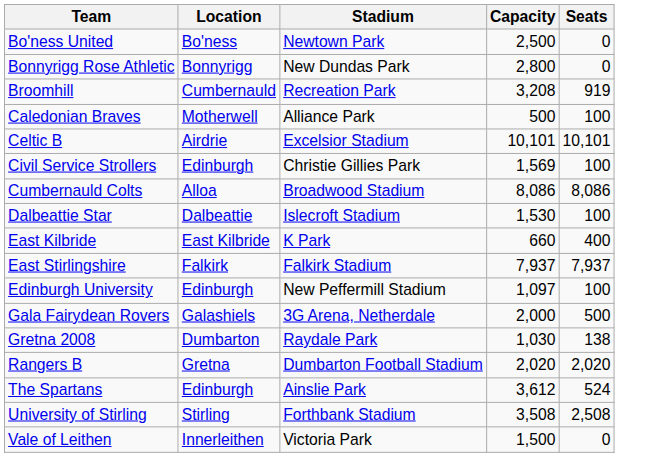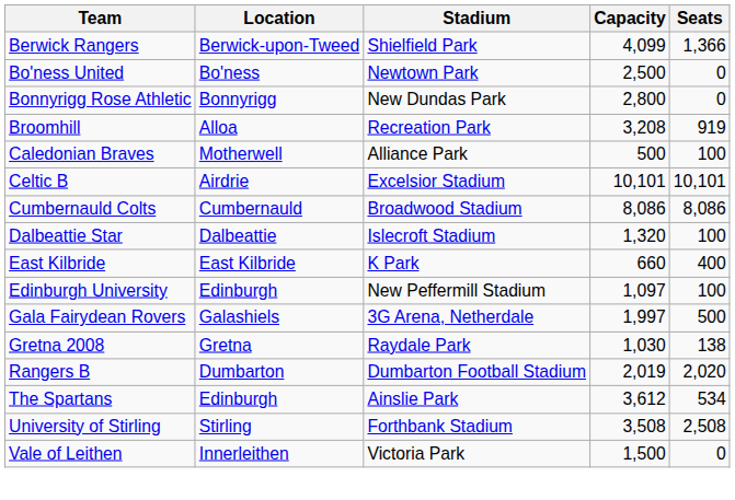 <table class="wikitable sortable">
 <tr>
 <th>Team</th>
 <th>Location</th>
 <th>Stadium</th>
 <th data-sort-type="number">Capacity</th>
 <th data-sort-type="number">Seats</th>
+</tr>
+<tr>
+<td><a href='#'>Berwick Rangers</a></td>
+<td><a href='#'>Berwick-upon-Tweed</a></td>
+<td><a href='#'>Shielfield Park</a></td>
+<td align=right>4,099</td>
+<td align=right>1,366</td>
 </tr>
 <tr>
 <td><a href='#'>Bo'ness United</a></td>
 <td><a href='#'>Bo'ness</a></td>
 <td><a href='#'>Newtown Park</a></td>
 <td align=right>2,500</td>
 <td align=right>0</td>
 </tr>
 <tr>
 <td><a href='#'>Bonnyrigg Rose Athletic</a></td>
 <td><a href='#'>Bonnyrigg</a></td>
 <td>New Dundas Park</td>
 <td align=right>2,800</td>
 <td align=right>0</td>
 </tr>
 <tr>
 <td><a href='#'>Broomhill</a></td>
-<td><a href='#'>Cumbernauld</a></td>
+<td><a href='#'>Alloa</a></td>
 <td><a href='#'>Recreation Park</a></td>
 <td align=right>3,208</td>
 <td align=right>919</td>
 </tr>
 <tr>
 <td><a href='#'>Caledonian Braves</a></td>
 <td><a href='#'>Motherwell</a></td>
 <td>Alliance Park</td>
 <td align=right>500</td>
 <td align=right>100</td>
 </tr>
 <tr>
 <td><a href='#'>Celtic B</a></td>
 <td><a href='#'>Airdrie</a></td>
 <td><a href='#'>Excelsior Stadium</a></td>
 <td align=right>10,101</td>
 <td align=right>10,101</td>
 </tr>
 <tr>
-<td><a href='#'>Civil Service Strollers</a></td>
-<td><a href='#'>Edinburgh</a></td>
-<td>Christie Gillies Park</td>
-<td align=right>1,569</td>
-<td align=right>100</td>
-</tr>
-<tr>
 <td><a href='#'>Cumbernauld Colts</a></td>
-<td><a href='#'>Alloa</a></td>
+<td><a href='#'>Cumbernauld</a></td>
 <td><a href='#'>Broadwood Stadium</a></td>
 <td align=right>8,086</td>
 <td align=right>8,086</td>
 </tr>
 <tr>
 <td><a href='#'>Dalbeattie Star</a></td>
 <td><a href='#'>Dalbeattie</a></td>
 <td><a href='#'>Islecroft Stadium</a></td>
-<td align=right>1,530</td>
+<td align=right>1,320</td>
 <td align=right>100</td>
 </tr>
 <tr>
 <td><a href='#'>East Kilbride</a></td>
 <td><a href='#'>East Kilbride</a></td>
 <td><a href='#'>K Park</a></td>
 <td align=right>660</td>
 <td align=right>400</td>
-</tr>
-<tr>
-<td><a href='#'>East Stirlingshire</a></td>
-<td><a href='#'>Falkirk</a></td>
-<td><a href='#'>Falkirk Stadium</a></td>
-<td align=right>7,937</td>
-<td align=right>7,937</td>
 </tr>
 <tr>
 <td><a href='#'>Edinburgh University</a></td>
 <td><a href='#'>Edinburgh</a></td>
 <td>New Peffermill Stadium</td>
 <td align=right>1,097</td>
 <td align=right>100</td>
 </tr>
 <tr>
 <td><a href='#'>Gala Fairydean Rovers</a></td>
 <td><a href='#'>Galashiels</a></td>
 <td><a href='#'>3G Arena, Netherdale</a></td>
-<td align=right>2,000</td>
+<td align=right>1,997</td>
 <td align=right>500</td>
 </tr>
 <tr>
 <td><a href='#'>Gretna 2008</a></td>
-<td><a href='#'>Dumbarton</a></td>
+<td><a href='#'>Gretna</a></td>
 <td><a href='#'>Raydale Park</a></td>
 <td align=right>1,030</td>
 <td align=right>138</td>
 </tr>
 <tr>
 <td><a href='#'>Rangers B</a></td>
-<td><a href='#'>Gretna</a></td>
+<td><a href='#'>Dumbarton</a></td>
 <td><a href='#'>Dumbarton Football Stadium</a></td>
-<td align=right>2,020</td>
+<td align=right>2,019</td>
 <td align=right>2,020</td>
 </tr>
 <tr>
 <td><a href='#'>The Spartans</a></td>
 <td><a href='#'>Edinburgh</a></td>
 <td><a href='#'>Ainslie Park</a></td>
 <td align=right>3,612</td>
-<td align=right>524</td>
+<td align=right>534</td>
 </tr>
 <tr>
 <td><a href='#'>University of Stirling</a></td>
 <td><a href='#'>Stirling</a></td>
 <td><a href='#'>Forthbank Stadium</a></td>
 <td align=right>3,508</td>
 <td align=right>2,508</td>
 </tr>
 <tr>
 <td><a href='#'>Vale of Leithen</a></td>
 <td><a href='#'>Innerleithen</a></td>
 <td>Victoria Park</td>
 <td align=right>1,500</td>
 <td align=right>0</td>
 </tr>
 </table>
